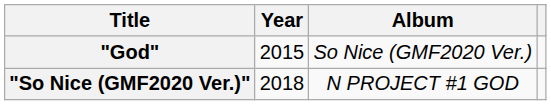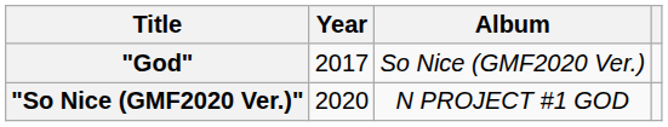 <table class="wikitable plainrowheaders" style="text-align:center;">
 <tr>
 <th>Title</th>
 <th>Year</th>
 <th>Album</th>
 <th scope="col" class="unsortable"></th>
 </tr>
 <tr>
 <th scope="row">"God" <br> </th>
-<td>2015</td>
+<td>2017</td>
 <td><em>So Nice (GMF2020 Ver.)</em></td>
 <td></td>
 </tr>
 <tr>
 <th scope="row">"So Nice (GMF2020 Ver.)" <br> </th>
-<td>2018</td>
+<td>2020</td>
 <td><em>N PROJECT #1 GOD</em></td>
 <td></td>
 </tr>
 </table>
